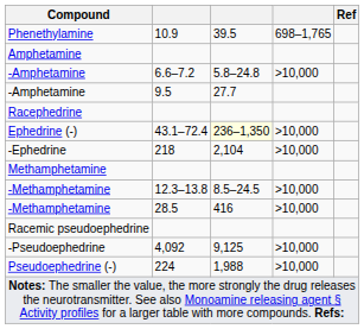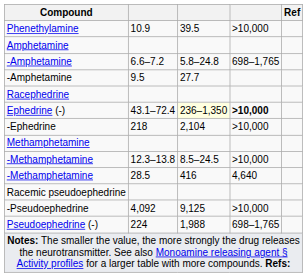 <table class="wikitable floatright" style="font-size:small;">
 <tr>
 <th>Compound</th>
 <th data-sort-type="number"></th>
 <th data-sort-type="number"></th>
 <th data-sort-type="number"></th>
 <th>Ref</th>
 </tr>
 <tr>
 <td><a href='#'>Phenethylamine</a></td>
 <td>10.9</td>
 <td>39.5</td>
-<td>698–1,765</td>
+<td>>10,000</td>
 <td></td>
 </tr>
 <tr>
 <td><a href='#'>Amphetamine</a></td>
 <td></td>
 <td></td>
 <td></td>
 <td></td>
 </tr>
 <tr>
 <td><a href='#'>-Amphetamine</a></td>
 <td>6.6–7.2</td>
 <td>5.8–24.8</td>
-<td>>10,000</td>
+<td>698–1,765</td>
 <td></td>
 </tr>
 <tr>
 <td>-Amphetamine</td>
 <td>9.5</td>
 <td>27.7</td>
 <td></td>
 <td></td>
 </tr>
 <tr>
 <td><a href='#'>Racephedrine</a></td>
 <td></td>
 <td></td>
 <td></td>
 <td></td>
 </tr>
 <tr>
 <td><a href='#'>Ephedrine</a> (-)</td>
 <td>43.1–72.4</td>
 <td style="background: lightyellow;">236–1,350</td>
-<td>>10,000</td>
+<td><strong>>10,000</strong></td>
 <td></td>
 </tr>
 <tr>
 <td>-Ephedrine</td>
 <td>218</td>
 <td>2,104</td>
 <td>>10,000</td>
 <td></td>
 </tr>
 <tr>
 <td><a href='#'>Methamphetamine</a></td>
 <td></td>
 <td></td>
 <td></td>
 <td></td>
 </tr>
 <tr>
 <td><a href='#'>-Methamphetamine</a></td>
 <td>12.3–13.8</td>
 <td>8.5–24.5</td>
 <td>>10,000</td>
 <td></td>
 </tr>
 <tr>
 <td><a href='#'>-Methamphetamine</a></td>
 <td>28.5</td>
 <td>416</td>
-<td>>10,000</td>
+<td>4,640</td>
 <td></td>
 </tr>
 <tr>
 <td>Racemic pseudoephedrine</td>
 <td></td>
 <td></td>
 <td></td>
 <td></td>
 </tr>
 <tr>
 <td>-Pseudoephedrine</td>
 <td>4,092</td>
 <td>9,125</td>
 <td>>10,000</td>
 <td></td>
 </tr>
 <tr>
 <td><a href='#'>Pseudoephedrine</a> (-)</td>
 <td>224</td>
 <td>1,988</td>
-<td>>10,000</td>
+<td>698–1,765</td>
 <td></td>
 </tr>
 <tr>
 <td colspan="7" style="width: 1px; background-color:#eaecf0; text-align: center;"><strong>Notes:</strong> The smaller the value, the more strongly the drug releases the neurotransmitter. See also <a href='#'>Monoamine releasing agent § Activity profiles</a> for a larger table with more compounds. <strong>Refs:</strong> </td>
 </tr>
 </table>
